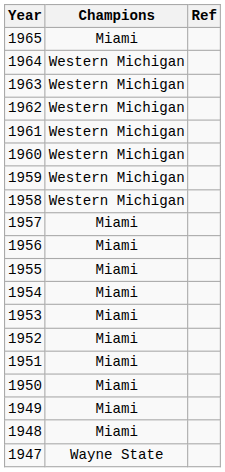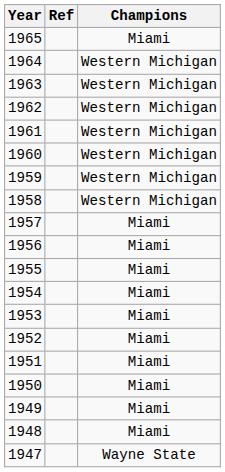 <table class="wikitable" style="text-align:center" cellpadding=2 cellspacing=2>
 <tr>
 <th>Year</th>
+<th>Ref</th>
 <th>Champions</th>
-<th>Ref</th>
 </tr>
 <tr>
 <td>1965</td>
+<td></td>
 <td>Miami</td>
-<td></td>
 </tr>
 <tr>
 <td>1964</td>
+<td></td>
 <td>Western Michigan</td>
-<td></td>
 </tr>
 <tr>
 <td>1963</td>
+<td></td>
 <td>Western Michigan</td>
-<td></td>
 </tr>
 <tr>
 <td>1962</td>
+<td></td>
 <td>Western Michigan</td>
-<td></td>
 </tr>
 <tr>
 <td>1961</td>
+<td></td>
 <td>Western Michigan</td>
-<td></td>
 </tr>
 <tr>
 <td>1960</td>
+<td></td>
 <td>Western Michigan</td>
-<td></td>
 </tr>
 <tr>
 <td>1959</td>
+<td></td>
 <td>Western Michigan</td>
-<td></td>
 </tr>
 <tr>
 <td>1958</td>
+<td></td>
 <td>Western Michigan</td>
-<td></td>
 </tr>
 <tr>
 <td>1957</td>
+<td></td>
 <td>Miami</td>
-<td></td>
 </tr>
 <tr>
 <td>1956</td>
+<td></td>
 <td>Miami</td>
-<td></td>
 </tr>
 <tr>
 <td>1955</td>
+<td></td>
 <td>Miami</td>
-<td></td>
 </tr>
 <tr>
 <td>1954</td>
+<td></td>
 <td>Miami</td>
-<td></td>
 </tr>
 <tr>
 <td>1953</td>
+<td></td>
 <td>Miami</td>
-<td></td>
 </tr>
 <tr>
 <td>1952</td>
+<td></td>
 <td>Miami</td>
-<td></td>
 </tr>
 <tr>
 <td>1951</td>
+<td></td>
 <td>Miami</td>
-<td></td>
 </tr>
 <tr>
 <td>1950</td>
+<td></td>
 <td>Miami</td>
-<td></td>
 </tr>
 <tr>
 <td>1949</td>
+<td></td>
 <td>Miami</td>
-<td></td>
 </tr>
 <tr>
 <td>1948</td>
+<td></td>
 <td>Miami</td>
-<td></td>
 </tr>
 <tr>
 <td>1947</td>
+<td></td>
 <td>Wayne State</td>
-<td></td>
 </tr>
 </table>
